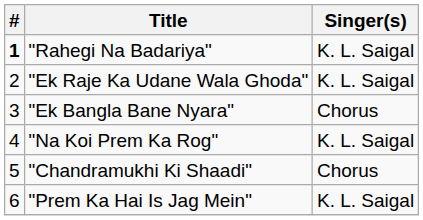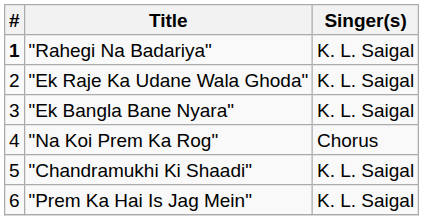 <table class="wikitable" style="font-size:95%;">
 <tr>
 <th>#</th>
 <th>Title</th>
 <th>Singer(s)</th>
 </tr>
 <tr>
 <td><strong>1</strong></td>
 <td>"Rahegi Na Badariya"</td>
 <td>K. L. Saigal</td>
 </tr>
 <tr>
 <td>2</td>
 <td>"Ek Raje Ka Udane Wala Ghoda"</td>
 <td>K. L. Saigal</td>
 </tr>
 <tr>
 <td>3</td>
 <td>"Ek Bangla Bane Nyara"</td>
-<td>Chorus</td>
+<td>K. L. Saigal</td>
 </tr>
 <tr>
 <td>4</td>
 <td>"Na Koi Prem Ka Rog"</td>
-<td>K. L. Saigal</td>
+<td>Chorus</td>
 </tr>
 <tr>
 <td>5</td>
 <td>"Chandramukhi Ki Shaadi"</td>
-<td>Chorus</td>
+<td>K. L. Saigal</td>
 </tr>
 <tr>
 <td>6</td>
 <td>"Prem Ka Hai Is Jag Mein"</td>
 <td>K. L. Saigal</td>
 </tr>
 <tr>
 </tr>
 </table>
